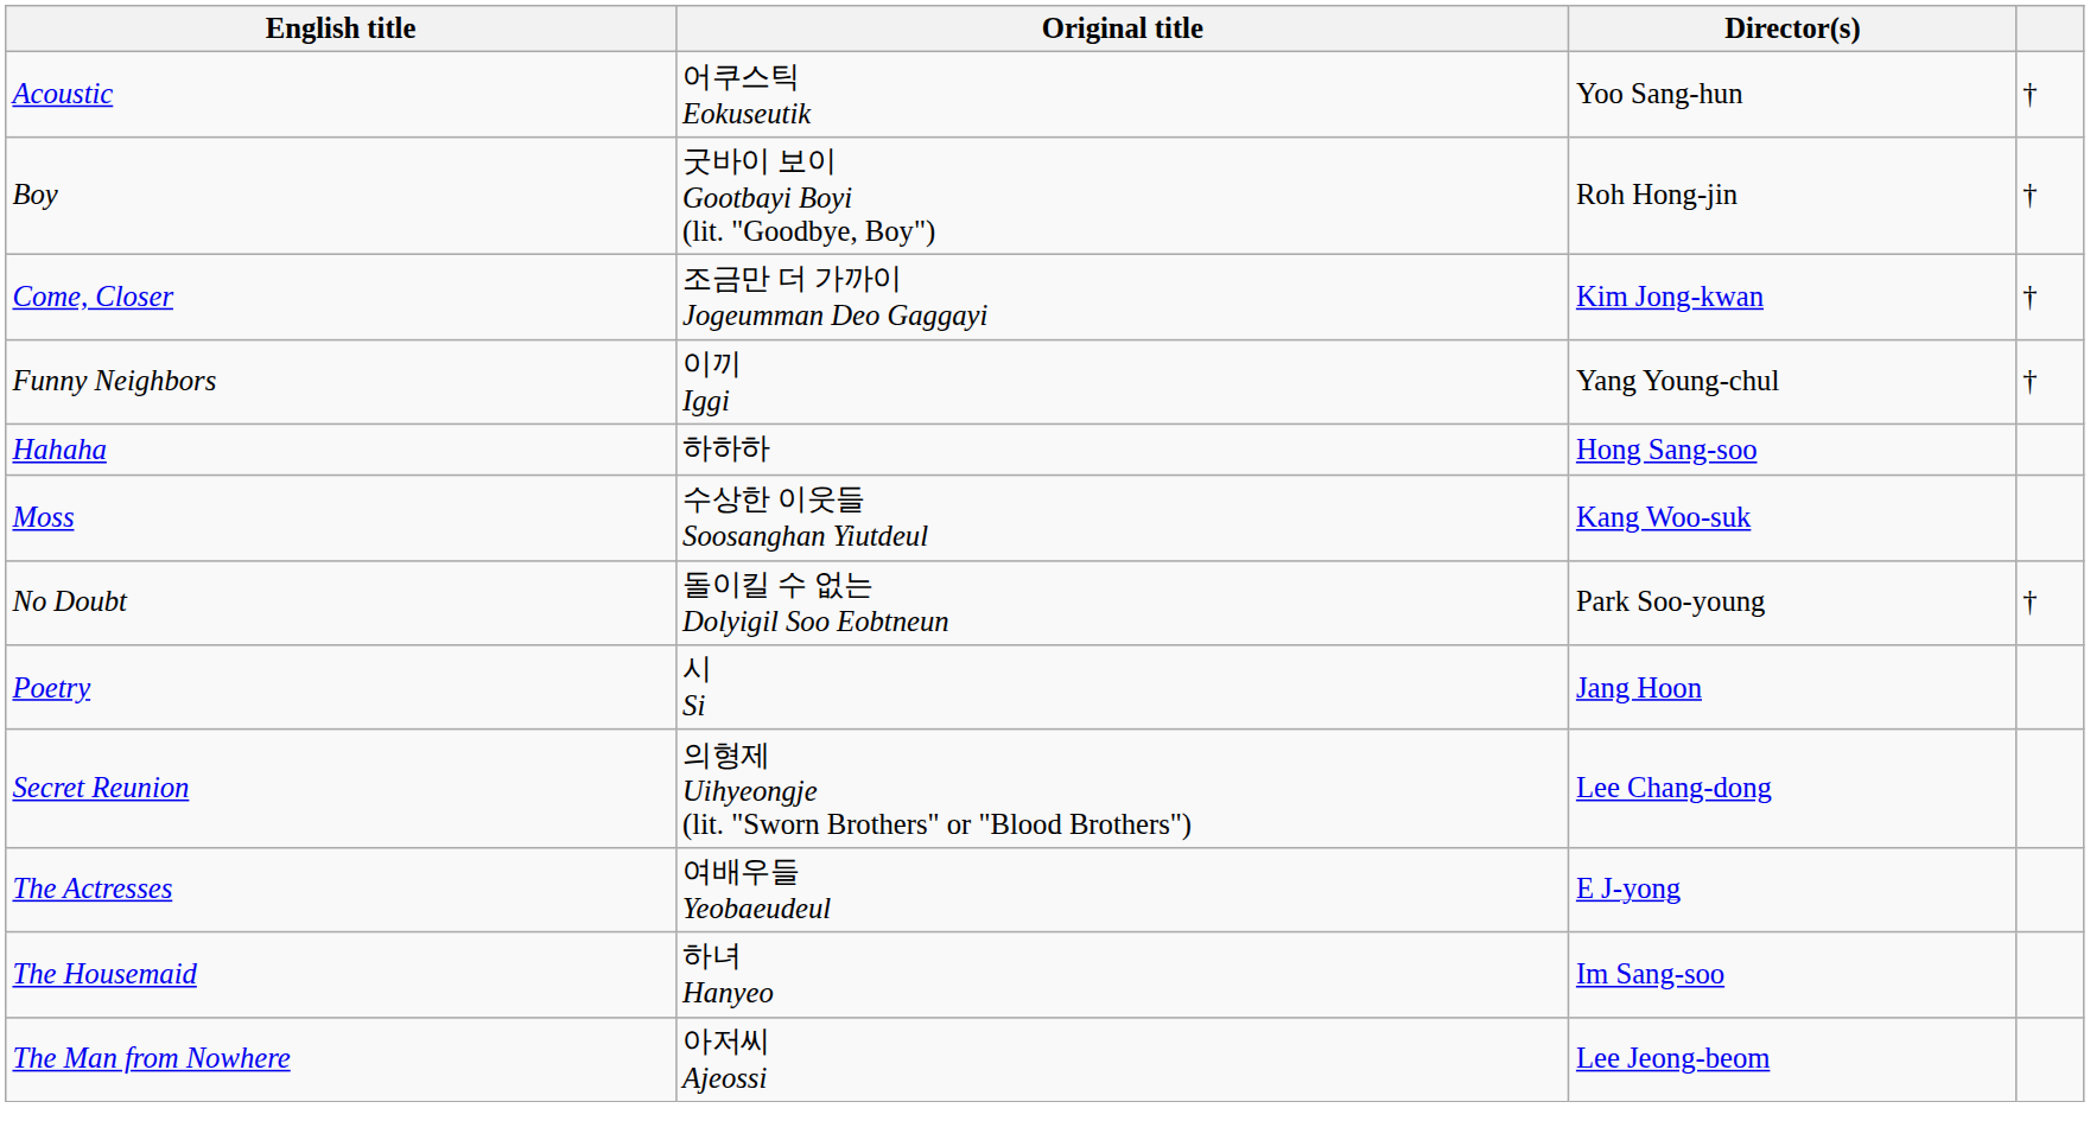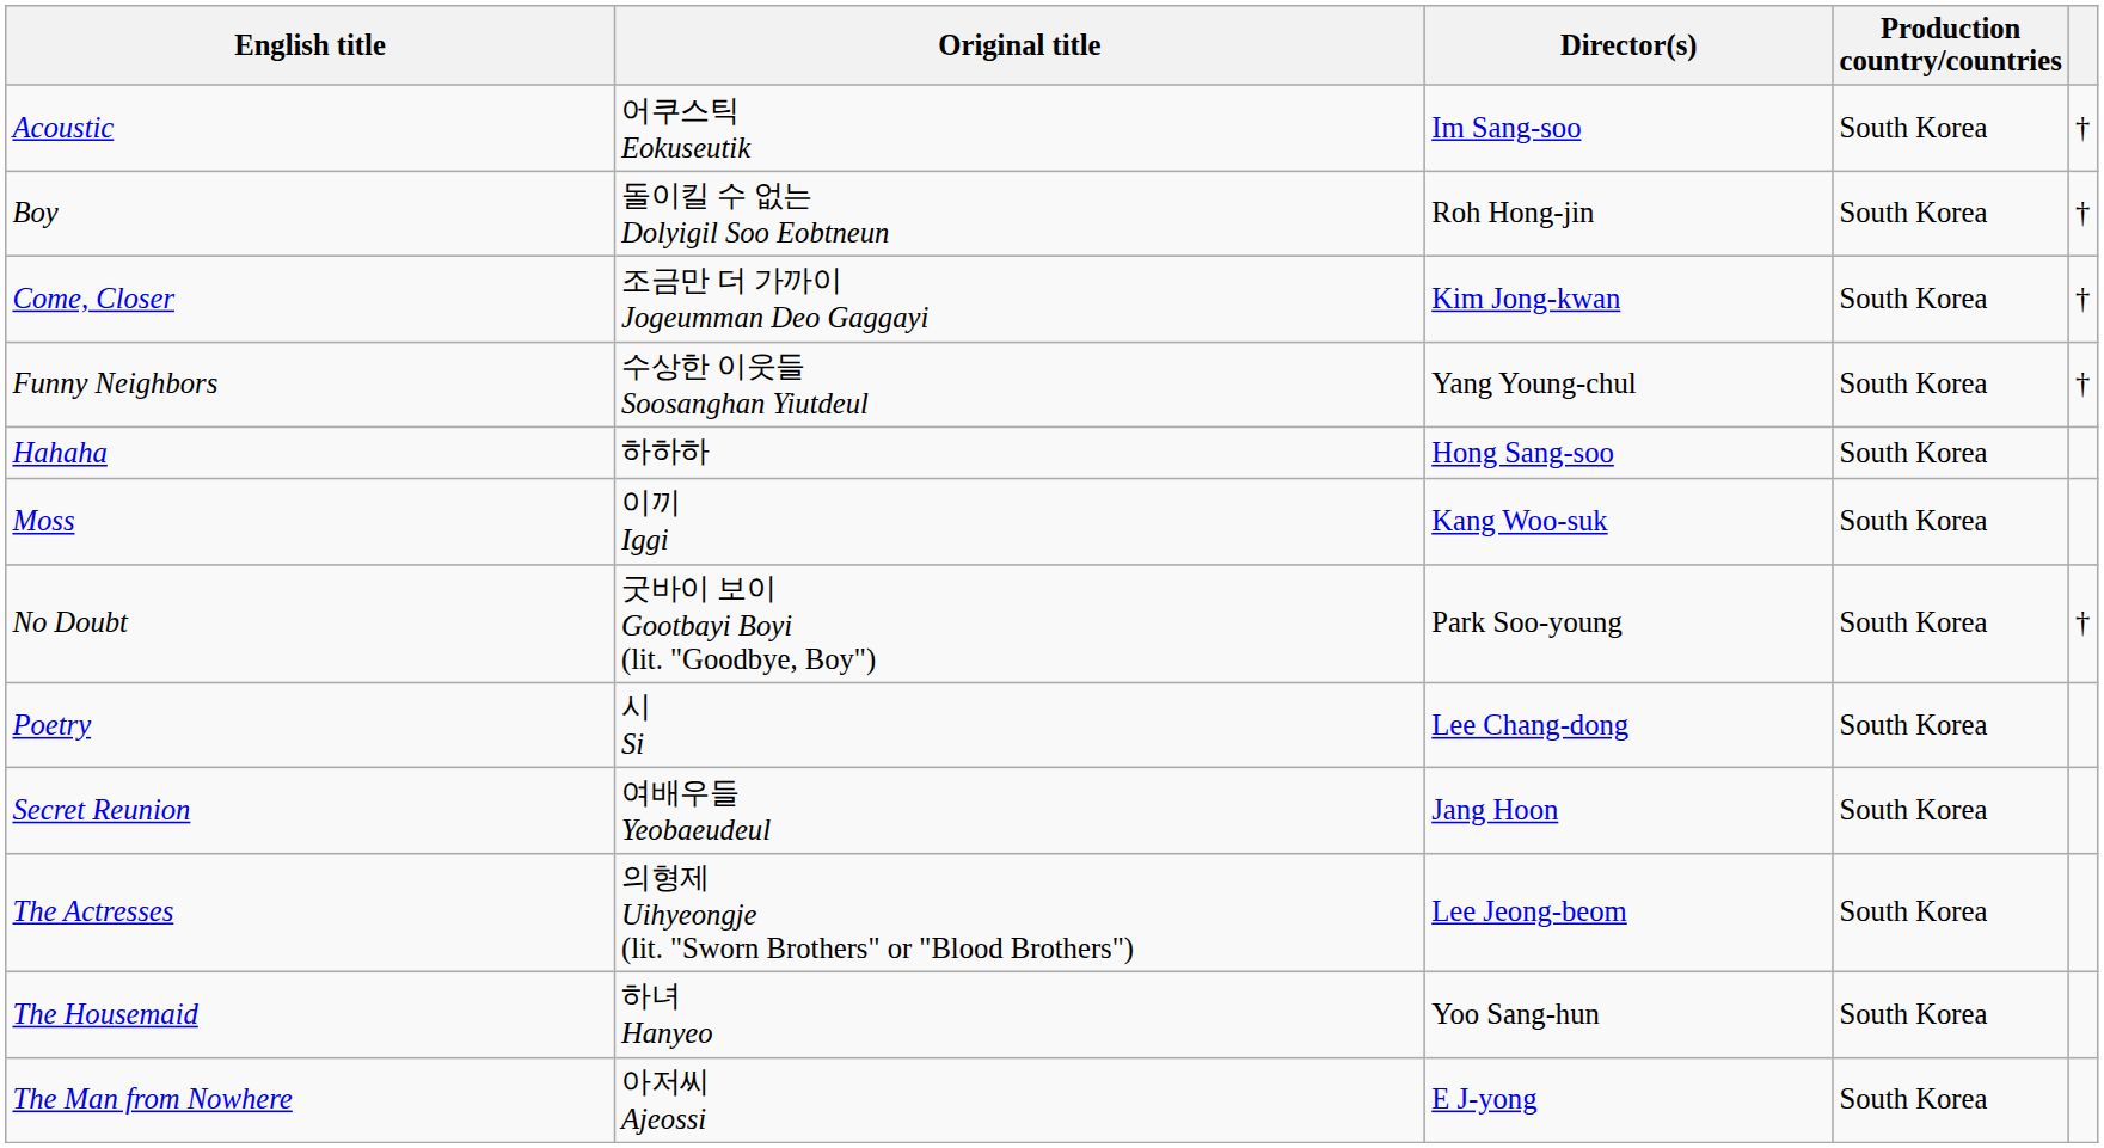 <table class="sortable wikitable" width="90%" cellpadding="5">
 <tr>
 <th width="30%">English title</th>
 <th width="40%">Original title</th>
 <th width="20%">Director(s)</th>
+<th width="10%">Production country/countries</th>
 <th width="3%"></th>
 </tr>
 <tr>
 <td><em><a href='#'>Acoustic</a></em></td>
 <td>어쿠스틱<br><em>Eokuseutik</em></td>
-<td>Yoo Sang-hun</td>
+<td><a href='#'>Im Sang-soo</a></td>
+<td>South Korea</td>
 <td>†</td>
 </tr>
 <tr>
 <td><em>Boy</em></td>
-<td>굿바이 보이<br><em>Gootbayi Boyi</em><br>(lit. "Goodbye, Boy")</td>
+<td>돌이킬 수 없는<br><em>Dolyigil Soo Eobtneun</em></td>
 <td>Roh Hong-jin</td>
+<td>South Korea</td>
 <td>†</td>
 </tr>
 <tr>
 <td><em><a href='#'>Come, Closer</a></em></td>
 <td>조금만 더 가까이<br><em>Jogeumman Deo Gaggayi</em></td>
 <td><a href='#'>Kim Jong-kwan</a></td>
+<td>South Korea</td>
 <td>†</td>
 </tr>
 <tr>
 <td><em>Funny Neighbors</em></td>
-<td>이끼<br><em>Iggi</em></td>
+<td>수상한 이웃들<br><em>Soosanghan Yiutdeul</em></td>
 <td>Yang Young-chul</td>
+<td>South Korea</td>
 <td>†</td>
 </tr>
 <tr>
 <td><em><a href='#'>Hahaha</a></em></td>
 <td>하하하</td>
 <td><a href='#'>Hong Sang-soo</a></td>
+<td>South Korea</td>
 <td></td>
 </tr>
 <tr>
 <td><em><a href='#'>Moss</a></em></td>
-<td>수상한 이웃들<br><em>Soosanghan Yiutdeul</em></td>
+<td>이끼<br><em>Iggi</em></td>
 <td><a href='#'>Kang Woo-suk</a></td>
+<td>South Korea</td>
 <td></td>
 </tr>
 <tr>
 <td><em>No Doubt</em></td>
-<td>돌이킬 수 없는<br><em>Dolyigil Soo Eobtneun</em></td>
+<td>굿바이 보이<br><em>Gootbayi Boyi</em><br>(lit. "Goodbye, Boy")</td>
 <td>Park Soo-young</td>
+<td>South Korea</td>
 <td>†</td>
 </tr>
 <tr>
 <td><em><a href='#'>Poetry</a></em></td>
 <td>시<br><em>Si</em></td>
-<td><a href='#'>Jang Hoon</a></td>
+<td><a href='#'>Lee Chang-dong</a></td>
+<td>South Korea</td>
 <td></td>
 </tr>
 <tr>
 <td><em><a href='#'>Secret Reunion</a></em></td>
-<td>의형제<br><em>Uihyeongje</em><br>(lit. "Sworn Brothers" or "Blood Brothers")</td>
-<td><a href='#'>Lee Chang-dong</a></td>
+<td>여배우들<br><em>Yeobaeudeul</em></td>
+<td><a href='#'>Jang Hoon</a></td>
+<td>South Korea</td>
 <td></td>
 </tr>
 <tr>
 <td><em><a href='#'>The Actresses</a></em></td>
-<td>여배우들<br><em>Yeobaeudeul</em></td>
-<td><a href='#'>E J-yong</a></td>
+<td>의형제<br><em>Uihyeongje</em><br>(lit. "Sworn Brothers" or "Blood Brothers")</td>
+<td><a href='#'>Lee Jeong-beom</a></td>
+<td>South Korea</td>
 <td></td>
 </tr>
 <tr>
 <td><em><a href='#'>The Housemaid</a></em></td>
 <td>하녀<br><em>Hanyeo</em></td>
-<td><a href='#'>Im Sang-soo</a></td>
+<td>Yoo Sang-hun</td>
+<td>South Korea</td>
 <td></td>
 </tr>
 <tr>
 <td><em><a href='#'>The Man from Nowhere</a></em></td>
 <td>아저씨<br><em>Ajeossi</em></td>
-<td><a href='#'>Lee Jeong-beom</a></td>
+<td><a href='#'>E J-yong</a></td>
+<td>South Korea</td>
 <td></td>
 </tr>
 </table>
